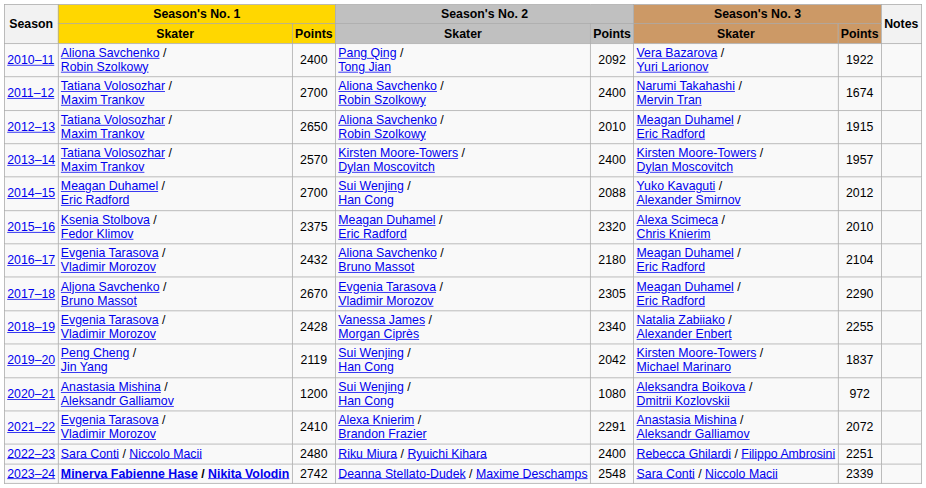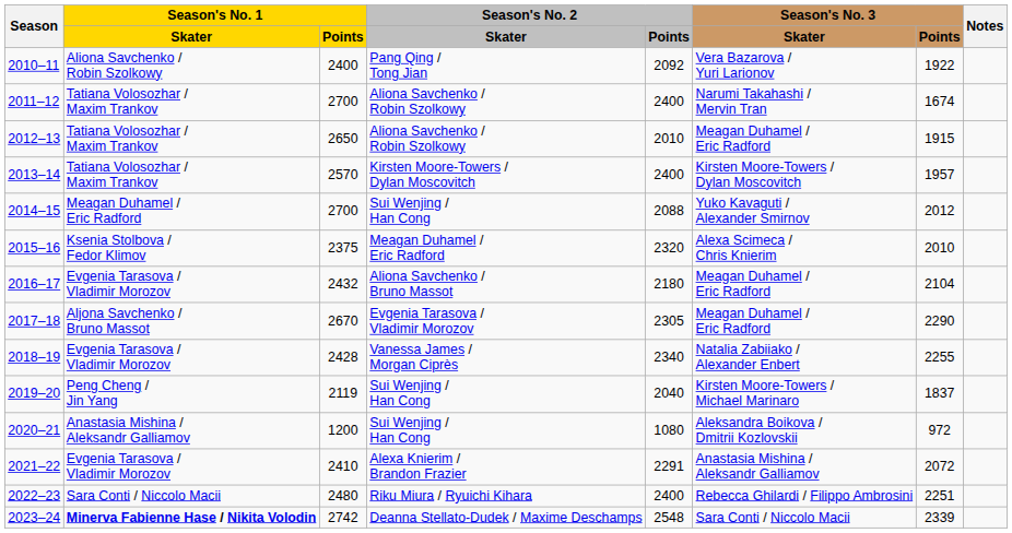 <table class="wikitable sortable">
 <tr>
 <th rowspan="2">Season</th>
 <th colspan="2" style="background-color: gold;">Season's No. 1</th>
 <th colspan="2" style="background-color: silver;">Season's No. 2</th>
 <th colspan="2" style="background-color: #cc9966;">Season's No. 3</th>
 <th rowspan="2">Notes</th>
 </tr>
 <tr>
 <th style="background-color: gold;">Skater</th>
 <th style="background-color: gold;">Points</th>
 <th style="background-color: silver;">Skater</th>
 <th style="background-color: silver;">Points</th>
 <th style="background-color: #cc9966;">Skater</th>
 <th style="background-color: #cc9966;">Points</th>
 </tr>
 <tr>
 <td><a href='#'>2010–11</a></td>
 <td> <a href='#'>Aliona Savchenko</a> /<br> <a href='#'>Robin Szolkowy</a></td>
 <td style="text-align: center;">2400</td>
 <td> <a href='#'>Pang Qing</a> /<br> <a href='#'>Tong Jian</a></td>
 <td style="text-align: center;">2092</td>
 <td> <a href='#'>Vera Bazarova</a> /<br> <a href='#'>Yuri Larionov</a></td>
 <td style="text-align: center;">1922</td>
 <td></td>
 </tr>
 <tr>
 <td><a href='#'>2011–12</a></td>
 <td> <a href='#'>Tatiana Volosozhar</a> /<br> <a href='#'>Maxim Trankov</a></td>
 <td style="text-align: center;">2700</td>
 <td> <a href='#'>Aliona Savchenko</a> /<br> <a href='#'>Robin Szolkowy</a></td>
 <td style="text-align: center;">2400</td>
 <td> <a href='#'>Narumi Takahashi</a> /<br> <a href='#'>Mervin Tran</a></td>
 <td style="text-align: center;">1674</td>
 <td></td>
 </tr>
 <tr>
 <td><a href='#'>2012–13</a></td>
 <td> <a href='#'>Tatiana Volosozhar</a> /<br> <a href='#'>Maxim Trankov</a></td>
 <td style="text-align: center;">2650</td>
 <td> <a href='#'>Aliona Savchenko</a> /<br> <a href='#'>Robin Szolkowy</a></td>
 <td style="text-align: center;">2010</td>
 <td> <a href='#'>Meagan Duhamel</a> /<br> <a href='#'>Eric Radford</a></td>
 <td style="text-align: center;">1915</td>
 <td></td>
 </tr>
 <tr>
 <td><a href='#'>2013–14</a></td>
 <td> <a href='#'>Tatiana Volosozhar</a> /<br> <a href='#'>Maxim Trankov</a></td>
 <td style="text-align: center;">2570</td>
 <td> <a href='#'>Kirsten Moore-Towers</a> /<br> <a href='#'>Dylan Moscovitch</a></td>
 <td style="text-align: center;">2400</td>
 <td> <a href='#'>Kirsten Moore-Towers</a> /<br> <a href='#'>Dylan Moscovitch</a></td>
 <td style="text-align: center;">1957</td>
 <td></td>
 </tr>
 <tr>
 <td><a href='#'>2014–15</a></td>
 <td> <a href='#'>Meagan Duhamel</a> /<br> <a href='#'>Eric Radford</a></td>
 <td style="text-align: center;">2700</td>
 <td> <a href='#'>Sui Wenjing</a> /<br> <a href='#'>Han Cong</a></td>
 <td style="text-align: center;">2088</td>
 <td> <a href='#'>Yuko Kavaguti</a> /<br> <a href='#'>Alexander Smirnov</a></td>
 <td style="text-align: center;">2012</td>
 <td></td>
 </tr>
 <tr>
 <td><a href='#'>2015–16</a></td>
 <td> <a href='#'>Ksenia Stolbova</a> /<br> <a href='#'>Fedor Klimov</a></td>
 <td style="text-align: center;">2375</td>
 <td> <a href='#'>Meagan Duhamel</a> /<br> <a href='#'>Eric Radford</a></td>
 <td style="text-align: center;">2320</td>
 <td> <a href='#'>Alexa Scimeca</a> /<br> <a href='#'>Chris Knierim</a></td>
 <td style="text-align: center;">2010</td>
 <td></td>
 </tr>
 <tr>
 <td><a href='#'>2016–17</a></td>
 <td> <a href='#'>Evgenia Tarasova</a> /<br> <a href='#'>Vladimir Morozov</a></td>
 <td style="text-align: center;">2432</td>
 <td> <a href='#'>Aliona Savchenko</a> /<br> <a href='#'>Bruno Massot</a></td>
 <td style="text-align: center;">2180</td>
 <td> <a href='#'>Meagan Duhamel</a> /<br> <a href='#'>Eric Radford</a></td>
 <td style="text-align: center;">2104</td>
 <td></td>
 </tr>
 <tr>
 <td><a href='#'>2017–18</a></td>
 <td> <a href='#'>Aljona Savchenko</a> /<br> <a href='#'>Bruno Massot</a></td>
 <td style="text-align: center;">2670</td>
 <td> <a href='#'>Evgenia Tarasova</a> /<br> <a href='#'>Vladimir Morozov</a></td>
 <td style="text-align: center;">2305</td>
 <td> <a href='#'>Meagan Duhamel</a> /<br> <a href='#'>Eric Radford</a></td>
 <td style="text-align: center;">2290</td>
 <td></td>
 </tr>
 <tr>
 <td><a href='#'>2018–19</a></td>
 <td> <a href='#'>Evgenia Tarasova</a> /<br> <a href='#'>Vladimir Morozov</a></td>
 <td style="text-align: center;">2428</td>
 <td> <a href='#'>Vanessa James</a> /<br> <a href='#'>Morgan Ciprès</a></td>
 <td style="text-align: center;">2340</td>
 <td> <a href='#'>Natalia Zabiiako</a> /<br> <a href='#'>Alexander Enbert</a></td>
 <td style="text-align: center;">2255</td>
 <td></td>
 </tr>
 <tr>
 <td><a href='#'>2019–20</a></td>
 <td> <a href='#'>Peng Cheng</a> /<br> <a href='#'>Jin Yang</a></td>
 <td style="text-align: center;">2119</td>
 <td> <a href='#'>Sui Wenjing</a> /<br> <a href='#'>Han Cong</a></td>
-<td style="text-align: center;">2042</td>
+<td style="text-align: center;">2040</td>
 <td> <a href='#'>Kirsten Moore-Towers</a> /<br> <a href='#'>Michael Marinaro</a></td>
 <td style="text-align: center;">1837</td>
 <td></td>
 </tr>
 <tr>
 <td><a href='#'>2020–21</a></td>
 <td> <a href='#'>Anastasia Mishina</a> /<br> <a href='#'>Aleksandr Galliamov</a></td>
 <td style="text-align: center;">1200</td>
 <td> <a href='#'>Sui Wenjing</a> /<br> <a href='#'>Han Cong</a></td>
 <td style="text-align: center;">1080</td>
 <td> <a href='#'>Aleksandra Boikova</a> /<br> <a href='#'>Dmitrii Kozlovskii</a></td>
 <td style="text-align: center;">972</td>
 <td></td>
 </tr>
 <tr>
 <td><a href='#'>2021–22</a></td>
 <td> <a href='#'>Evgenia Tarasova</a> /<br> <a href='#'>Vladimir Morozov</a></td>
 <td style="text-align: center;">2410</td>
 <td> <a href='#'>Alexa Knierim</a> /<br> <a href='#'>Brandon Frazier</a></td>
 <td style="text-align: center;">2291</td>
 <td> <a href='#'>Anastasia Mishina</a> /<br> <a href='#'>Aleksandr Galliamov</a></td>
 <td style="text-align: center;">2072</td>
 <td></td>
 </tr>
 <tr>
 <td><a href='#'>2022–23</a></td>
 <td> <a href='#'>Sara Conti</a> / <a href='#'>Niccolo Macii</a></td>
 <td style="text-align: center;">2480</td>
 <td> <a href='#'>Riku Miura</a> / <a href='#'>Ryuichi Kihara</a></td>
 <td style="text-align: center;">2400</td>
 <td> <a href='#'>Rebecca Ghilardi</a> / <a href='#'>Filippo Ambrosini</a></td>
 <td style="text-align: center;">2251</td>
 <td></td>
 </tr>
 <tr>
 <td><a href='#'>2023–24</a></td>
 <td><strong> <a href='#'>Minerva Fabienne Hase</a> / <a href='#'>Nikita Volodin</a></strong></td>
 <td style="text-align: center;">2742</td>
 <td> <a href='#'>Deanna Stellato-Dudek</a> / <a href='#'>Maxime Deschamps</a></td>
 <td style="text-align: center;">2548</td>
 <td> <a href='#'>Sara Conti</a> / <a href='#'>Niccolo Macii</a></td>
 <td style="text-align: center;">2339</td>
 <td></td>
 </tr>
 </table>
